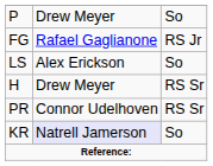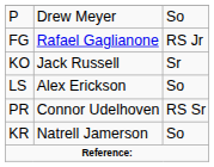 <table class="wikitable">
 <tr>
 </tr>
 <tr>
 <td>P</td>
 <td>Drew Meyer</td>
 <td>So</td>
 </tr>
 <tr>
 <td>FG</td>
 <td><a href='#'>Rafael Gaglianone</a></td>
 <td>RS Jr</td>
 </tr>
 <tr>
+<td>KO</td>
+<td>Jack Russell</td>
+<td>Sr</td>
+</tr>
+<tr>
 <td>LS</td>
 <td>Alex Erickson</td>
 <td>So</td>
-</tr>
-<tr>
-<td>H</td>
-<td>Drew Meyer</td>
-<td>RS Sr</td>
 </tr>
 <tr>
 <td>PR</td>
 <td>Connor Udelhoven</td>
 <td>RS Sr</td>
 </tr>
 <tr>
 <td>KR</td>
-<td style="background: lavender;">Natrell Jamerson</td>
+<td>Natrell Jamerson</td>
 <td>So</td>
 </tr>
 <tr>
 <td colspan="3"  style="font-size:8pt; text-align:center;"><strong>Reference:</strong></td>
 </tr>
 </table>
